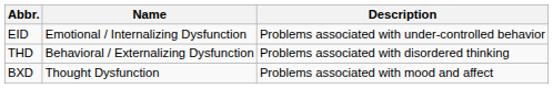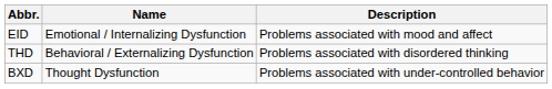 <table class="wikitable">
 <tr>
 <th>Abbr.</th>
 <th>Name</th>
 <th>Description</th>
 </tr>
 <tr>
 <td>EID</td>
 <td>Emotional / Internalizing Dysfunction</td>
-<td>Problems associated with under-controlled behavior</td>
+<td>Problems associated with mood and affect</td>
 </tr>
 <tr>
 <td>THD</td>
 <td>Behavioral / Externalizing Dysfunction</td>
 <td>Problems associated with disordered thinking</td>
 </tr>
 <tr>
 <td>BXD</td>
 <td>Thought Dysfunction</td>
-<td>Problems associated with mood and affect</td>
+<td>Problems associated with under-controlled behavior</td>
 </tr>
 </table>
